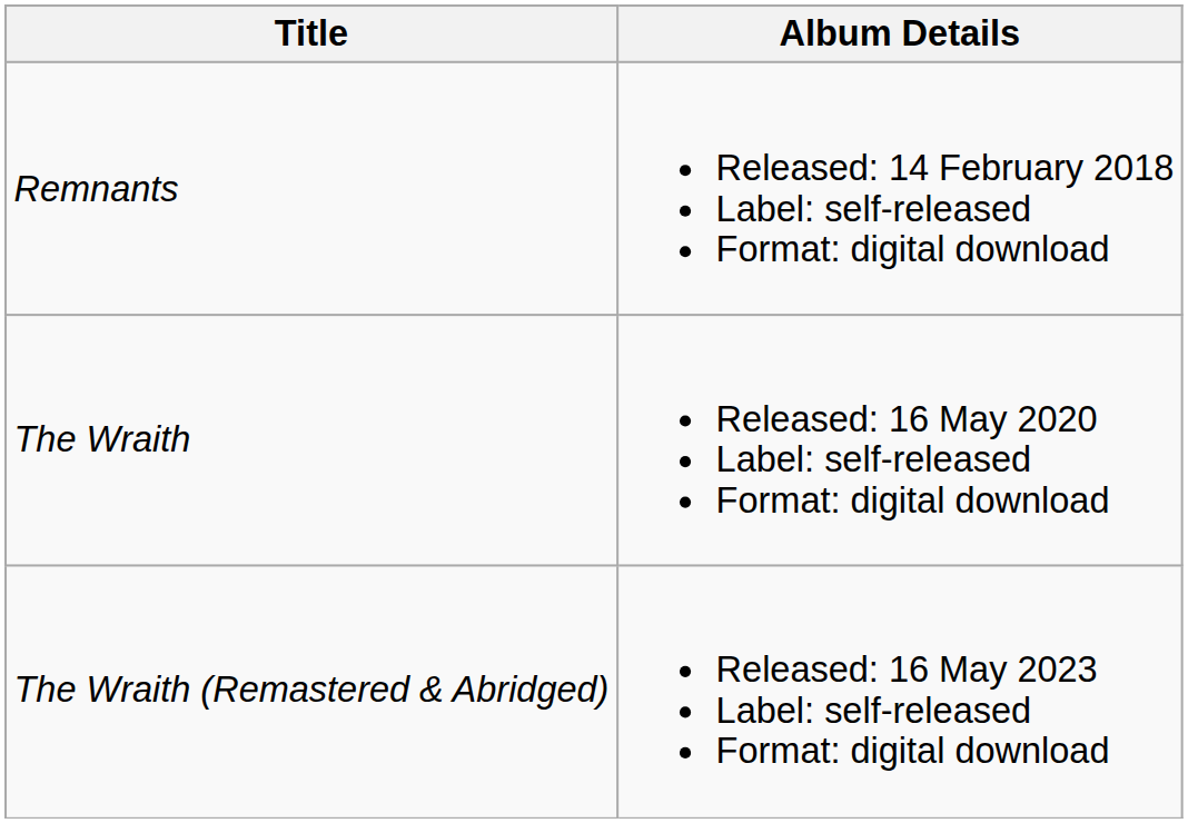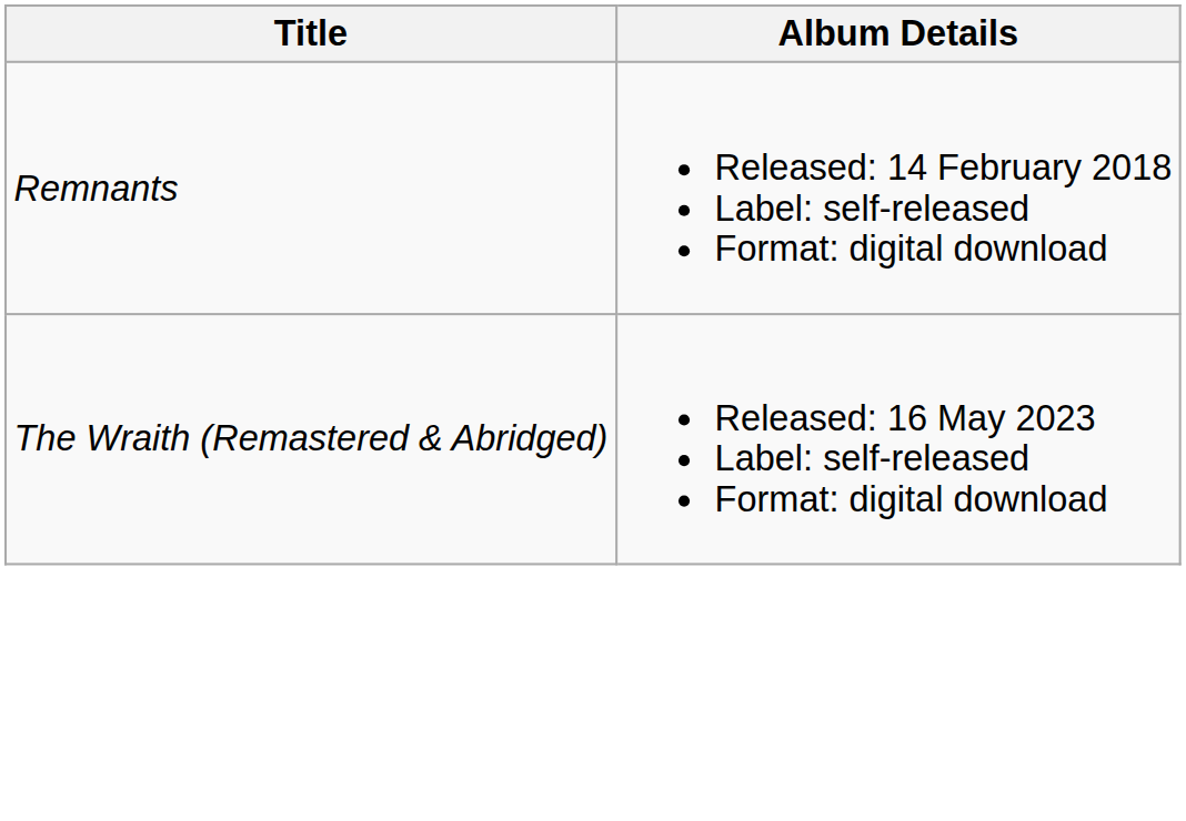 <table class="wikitable">
 <tr>
 <th>Title</th>
 <th>Album Details</th>
 </tr>
 <tr>
 <td><em>Remnants</em></td>
 <td><br><ul><li>Released: 14 February 2018</li><li>Label: self-released</li><li>Format: digital download</li></ul></td>
 </tr>
 <tr>
-<td><em>The Wraith</em></td>
-<td><br><ul><li>Released: 16 May 2020</li><li>Label: self-released</li><li>Format: digital download</li></ul></td>
-</tr>
-<tr>
 <td><em>The Wraith (Remastered & Abridged)</em></td>
 <td><br><ul><li>Released: 16 May 2023</li><li>Label: self-released</li><li>Format: digital download</li></ul></td>
 </tr>
 </table>
